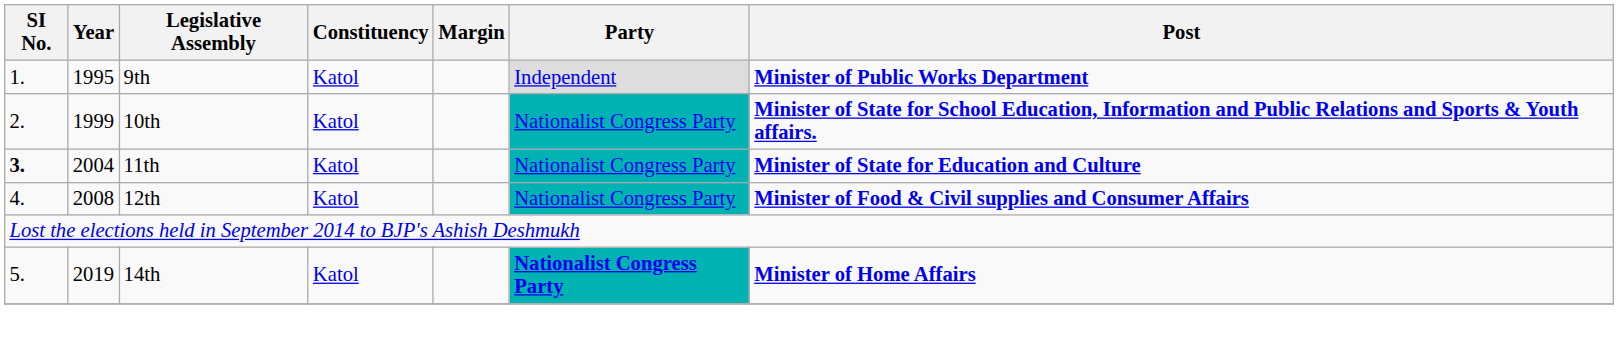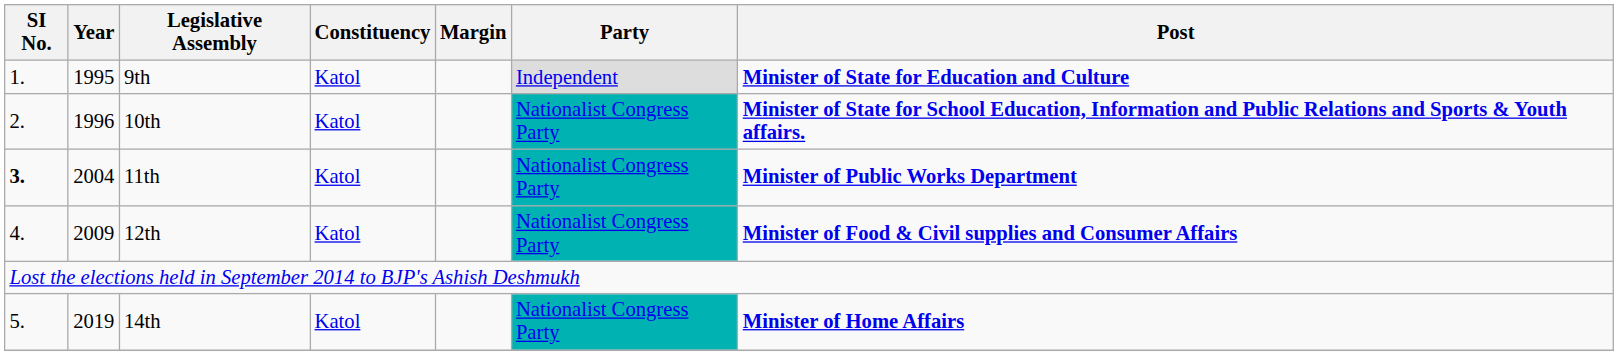 <table class ="wikitable">
 <tr>
 <th>SI No.</th>
 <th>Year</th>
 <th>Legislative Assembly</th>
 <th>Constituency</th>
 <th>Margin</th>
 <th>Party</th>
 <th>Post</th>
 </tr>
 <tr>
 <td>1.</td>
 <td>1995</td>
 <td>9th</td>
 <td><a href='#'>Katol</a></td>
 <td></td>
 <td bgcolor=#DDDDDD><a href='#'>Independent</a></td>
-<td><strong><a href='#'>Minister of Public Works Department</a></strong></td>
+<td><strong><a href='#'>Minister of State for Education and Culture</a></strong></td>
 </tr>
 <tr>
 <td>2.</td>
-<td>1999</td>
+<td>1996</td>
 <td>10th</td>
 <td><a href='#'>Katol</a></td>
 <td></td>
 <td bgcolor=#00B2B2><a href='#'>Nationalist Congress Party</a></td>
 <td><strong><a href='#'>Minister of State for School Education, Information and Public Relations and Sports & Youth affairs.</a></strong></td>
 </tr>
 <tr>
 <td><strong>3.</strong></td>
 <td>2004</td>
 <td>11th</td>
 <td><a href='#'>Katol</a></td>
 <td></td>
 <td bgcolor=#00B2B2><a href='#'>Nationalist Congress Party</a></td>
-<td><strong><a href='#'>Minister of State for Education and Culture</a></strong></td>
+<td><strong><a href='#'>Minister of Public Works Department</a></strong></td>
 </tr>
 <tr>
 <td>4.</td>
-<td>2008</td>
+<td>2009</td>
 <td>12th</td>
 <td><a href='#'>Katol</a></td>
 <td></td>
 <td bgcolor=#00B2B2><a href='#'>Nationalist Congress Party</a></td>
 <td><strong><a href='#'>Minister of Food & Civil supplies and Consumer Affairs</a></strong></td>
 </tr>
 <tr>
 <td colspan=7><em><a href='#'>Lost the elections held in September 2014 to BJP's Ashish Deshmukh</a></em></td>
 </tr>
 <tr>
 <td>5.</td>
 <td>2019</td>
 <td>14th</td>
 <td><a href='#'>Katol</a></td>
 <td></td>
-<td bgcolor=#00B2B2><strong><a href='#'>Nationalist Congress Party</a></strong></td>
+<td bgcolor=#00B2B2><a href='#'>Nationalist Congress Party</a></td>
 <td><strong><a href='#'>Minister of Home Affairs</a></strong></td>
 </tr>
 <tr>
 </tr>
 </table>
